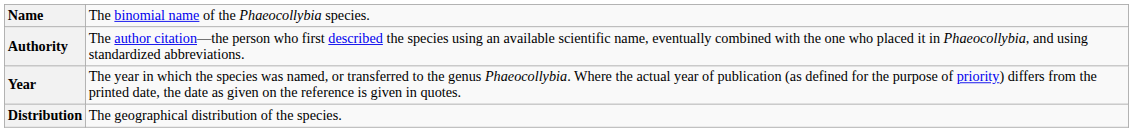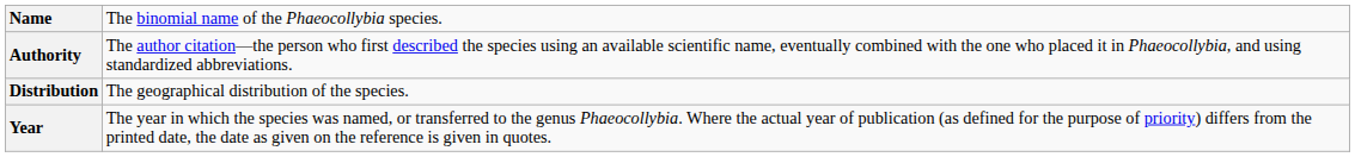 <table class="wikitable" style="width: 100%;">
 <tr>
 <th style="text-align:left;" scope="row">Name</th>
 <td>The <a href='#'>binomial name</a> of the <em>Phaeocollybia</em> species.</td>
 </tr>
 <tr>
 <th style="text-align:left;" scope="row">Authority</th>
 <td>The <a href='#'>author citation</a>—the person who first <a href='#'>described</a> the species using an available scientific name, eventually combined with the one who placed it in <em>Phaeocollybia</em>, and using standardized abbreviations.</td>
 </tr>
 <tr>
+<th style="text-align:left;" scope="row">Distribution</th>
+<td>The geographical distribution of the species.</td>
+</tr>
+<tr>
 <th style="text-align:left;" scope="row">Year</th>
 <td>The year in which the species was named, or transferred to the genus <em>Phaeocollybia</em>. Where the actual year of publication (as defined for the purpose of <a href='#'>priority</a>) differs from the printed date, the date as given on the reference is given in quotes.</td>
 </tr>
-<tr>
-<th style="text-align:left;" scope="row">Distribution</th>
-<td>The geographical distribution of the species.</td>
-</tr>
 </table>
